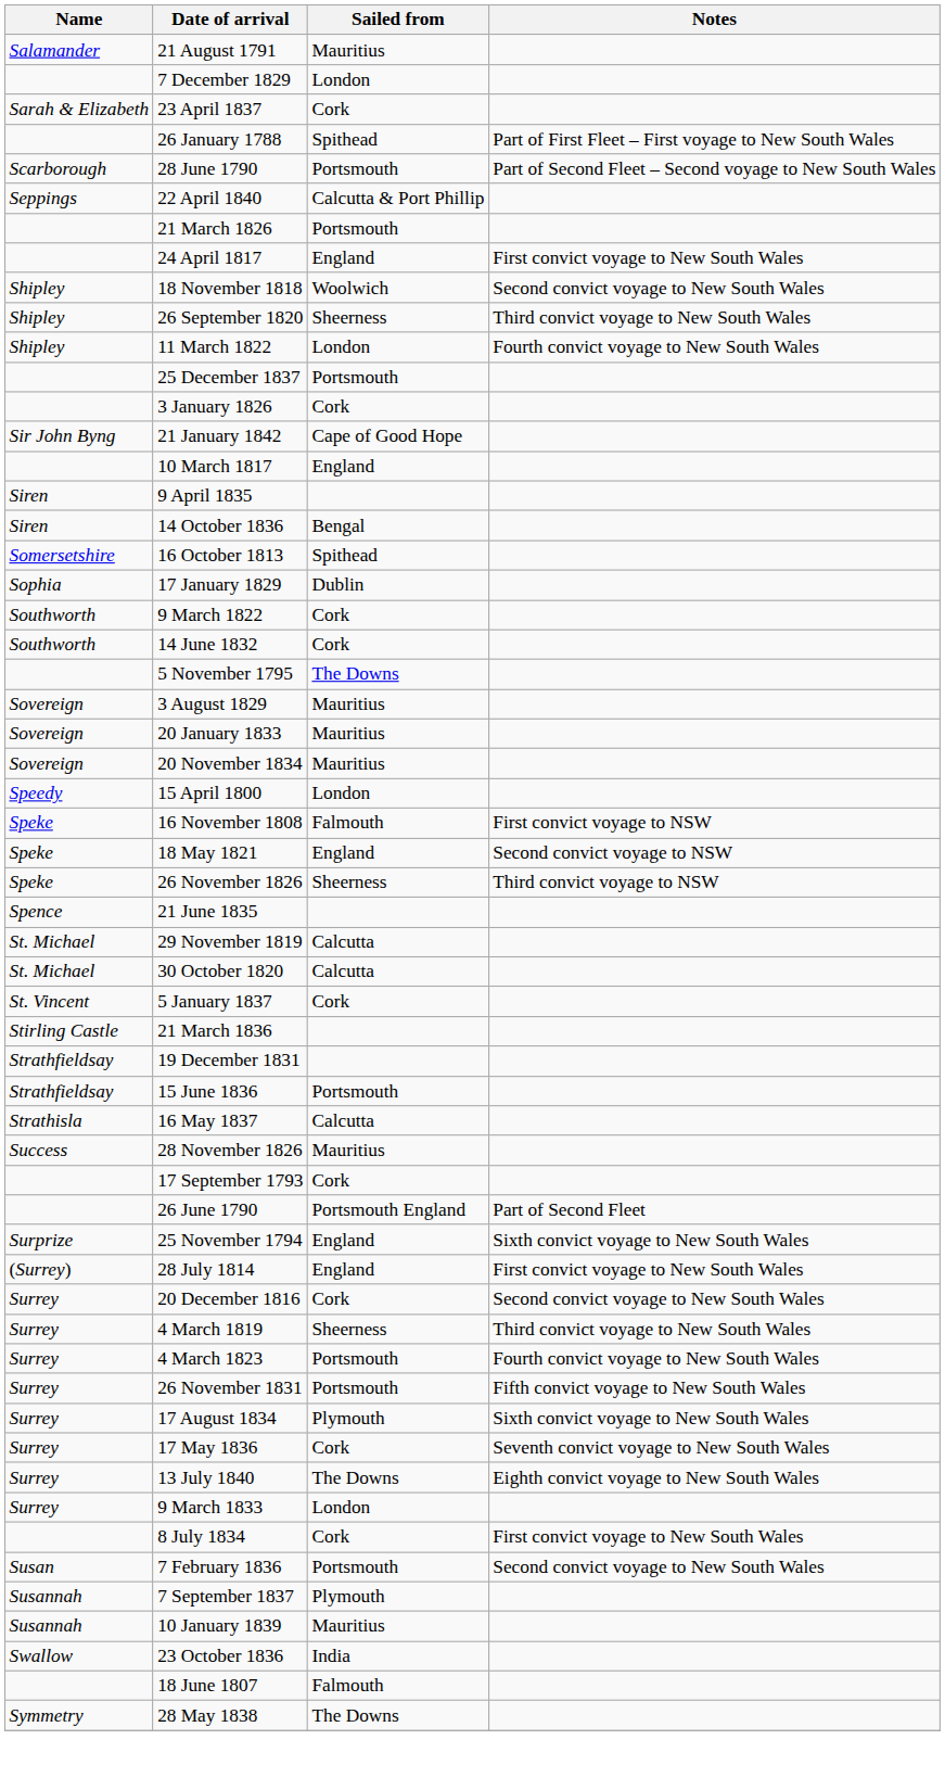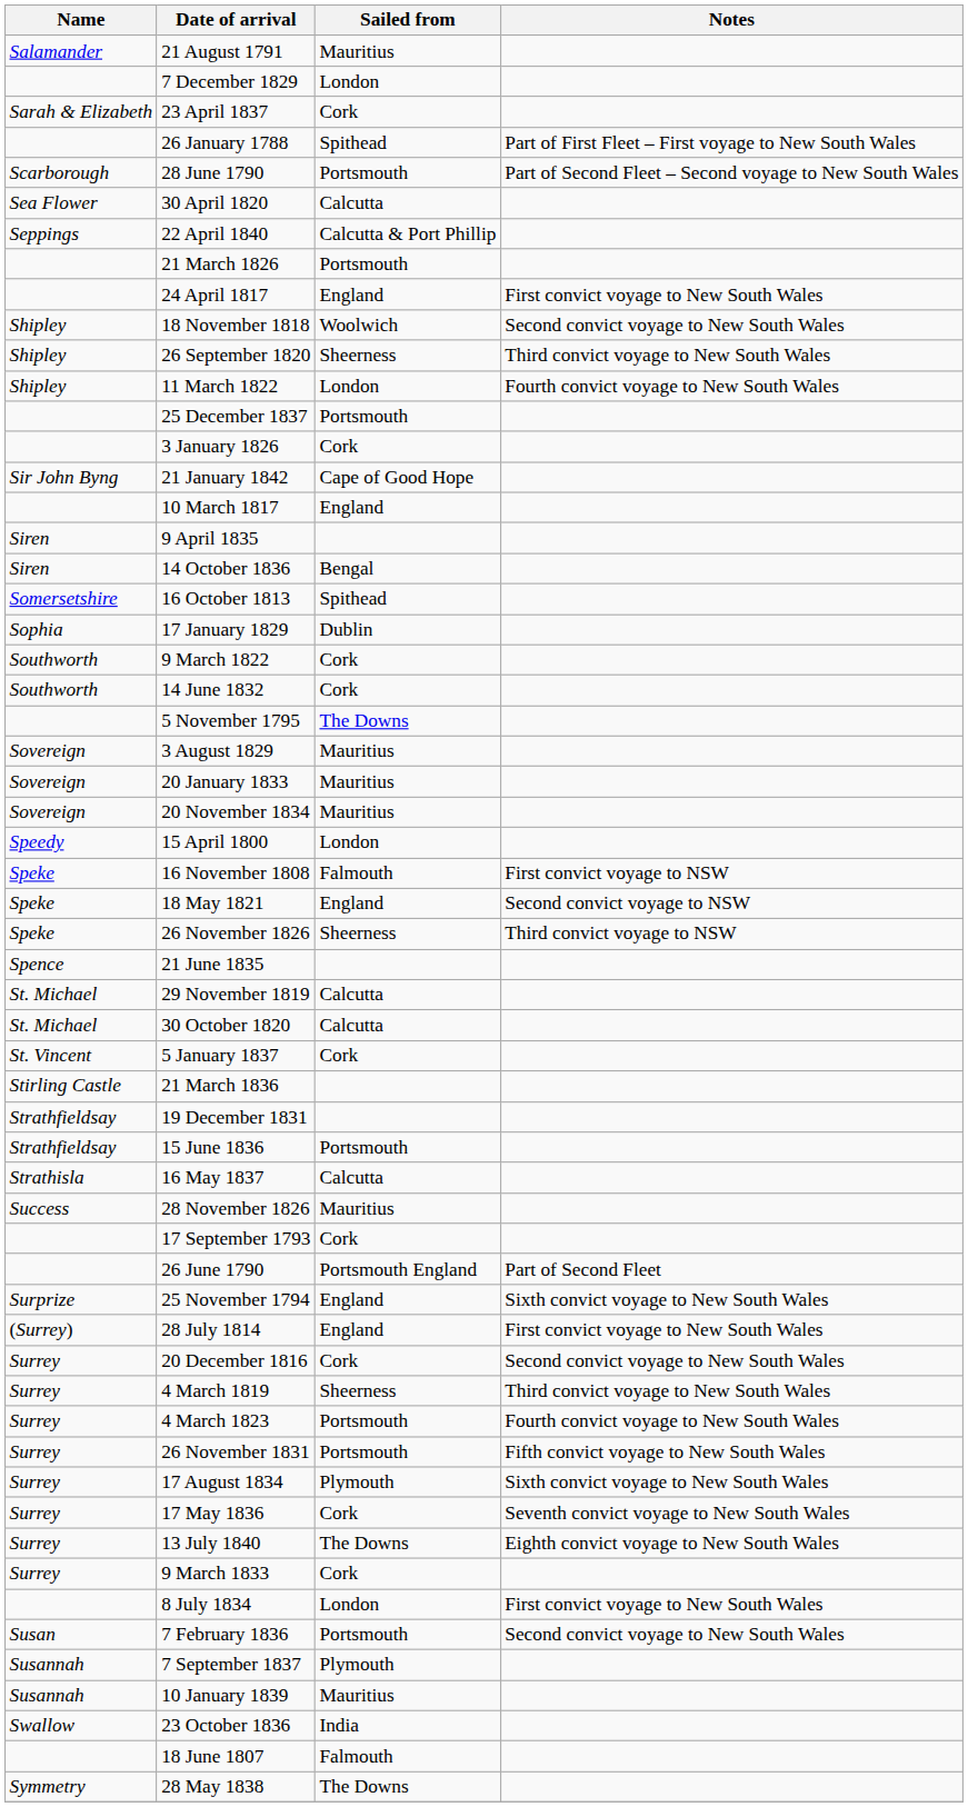 <table class="wikitable sortable" border="1">
 <tr>
 <th>Name</th>
 <th>Date of arrival</th>
 <th>Sailed from</th>
 <th>Notes</th>
 </tr>
 <tr>
 <td><a href='#'><em>Salamander</em></a></td>
 <td>21 August 1791</td>
 <td>Mauritius</td>
 <td></td>
 </tr>
 <tr>
 <td></td>
 <td>7 December 1829</td>
 <td>London</td>
 <td></td>
 </tr>
 <tr>
 <td><em>Sarah & Elizabeth</em></td>
 <td>23 April 1837</td>
 <td>Cork</td>
 <td></td>
 </tr>
 <tr>
 <td></td>
 <td>26 January 1788</td>
 <td>Spithead</td>
 <td>Part of First Fleet – First voyage to New South Wales</td>
 </tr>
 <tr>
 <td><em>Scarborough</em></td>
 <td>28 June 1790</td>
 <td>Portsmouth</td>
 <td>Part of Second Fleet – Second voyage to New South Wales</td>
+</tr>
+<tr>
+<td><em>Sea Flower</em></td>
+<td>30 April 1820</td>
+<td>Calcutta</td>
+<td></td>
 </tr>
 <tr>
 <td><em>Seppings</em></td>
 <td>22 April 1840</td>
 <td>Calcutta & Port Phillip</td>
 <td></td>
 </tr>
 <tr>
 <td></td>
 <td>21 March 1826</td>
 <td>Portsmouth</td>
 <td></td>
 </tr>
 <tr>
 <td></td>
 <td>24 April 1817</td>
 <td>England</td>
 <td>First convict voyage to New South Wales</td>
 </tr>
 <tr>
 <td><em>Shipley</em></td>
 <td>18 November 1818</td>
 <td>Woolwich</td>
 <td>Second convict voyage to New South Wales</td>
 </tr>
 <tr>
 <td><em>Shipley</em></td>
 <td>26 September 1820</td>
 <td>Sheerness</td>
 <td>Third convict voyage to New South Wales</td>
 </tr>
 <tr>
 <td><em>Shipley</em></td>
 <td>11 March 1822</td>
 <td>London</td>
 <td>Fourth convict voyage to New South Wales</td>
 </tr>
 <tr>
 <td></td>
 <td>25 December 1837</td>
 <td>Portsmouth</td>
 <td></td>
 </tr>
 <tr>
 <td></td>
 <td>3 January 1826</td>
 <td>Cork</td>
 <td></td>
 </tr>
 <tr>
 <td><em>Sir John Byng</em></td>
 <td>21 January 1842</td>
 <td>Cape of Good Hope</td>
 <td></td>
 </tr>
 <tr>
 <td></td>
 <td>10 March 1817</td>
 <td>England</td>
 <td></td>
 </tr>
 <tr>
 <td><em>Siren</em></td>
 <td>9 April 1835</td>
 <td></td>
 <td></td>
 </tr>
 <tr>
 <td><em>Siren</em></td>
 <td>14 October 1836</td>
 <td>Bengal</td>
 <td></td>
 </tr>
 <tr>
 <td><a href='#'><em>Somersetshire</em></a></td>
 <td>16 October 1813</td>
 <td>Spithead</td>
 <td></td>
 </tr>
 <tr>
 <td><em>Sophia</em></td>
 <td>17 January 1829</td>
 <td>Dublin</td>
 <td></td>
 </tr>
 <tr>
 <td><em>Southworth</em></td>
 <td>9 March 1822</td>
 <td>Cork</td>
 <td></td>
 </tr>
 <tr>
 <td><em>Southworth</em></td>
 <td>14 June 1832</td>
 <td>Cork</td>
 <td></td>
 </tr>
 <tr>
 <td></td>
 <td>5 November 1795</td>
 <td><a href='#'>The Downs</a></td>
 <td></td>
 </tr>
 <tr>
 <td><em>Sovereign</em></td>
 <td>3 August 1829</td>
 <td>Mauritius</td>
 <td></td>
 </tr>
 <tr>
 <td><em>Sovereign</em></td>
 <td>20 January 1833</td>
 <td>Mauritius</td>
 <td></td>
 </tr>
 <tr>
 <td><em>Sovereign</em></td>
 <td>20 November 1834</td>
 <td>Mauritius</td>
 <td></td>
 </tr>
 <tr>
 <td><a href='#'><em>Speedy</em></a></td>
 <td>15 April 1800</td>
 <td>London</td>
 <td></td>
 </tr>
 <tr>
 <td><a href='#'><em>Speke</em></a></td>
 <td>16 November 1808</td>
 <td>Falmouth</td>
 <td>First convict voyage to NSW</td>
 </tr>
 <tr>
 <td><em>Speke</em></td>
 <td>18 May 1821</td>
 <td>England</td>
 <td>Second convict voyage to NSW</td>
 </tr>
 <tr>
 <td><em>Speke</em></td>
 <td>26 November 1826</td>
 <td>Sheerness</td>
 <td>Third convict voyage to NSW</td>
 </tr>
 <tr>
 <td><em>Spence</em></td>
 <td>21 June 1835</td>
 <td></td>
 <td></td>
 </tr>
 <tr>
 <td><em>St. Michael</em></td>
 <td>29 November 1819</td>
 <td>Calcutta</td>
 <td></td>
 </tr>
 <tr>
 <td><em>St. Michael</em></td>
 <td>30 October 1820</td>
 <td>Calcutta</td>
 <td></td>
 </tr>
 <tr>
 <td><em>St. Vincent</em></td>
 <td>5 January 1837</td>
 <td>Cork</td>
 <td></td>
 </tr>
 <tr>
 <td><em>Stirling Castle</em></td>
 <td>21 March 1836</td>
 <td></td>
 <td></td>
 </tr>
 <tr>
 <td><em>Strathfieldsay</em></td>
 <td>19 December 1831</td>
 <td></td>
 <td></td>
 </tr>
 <tr>
 <td><em>Strathfieldsay</em></td>
 <td>15 June 1836</td>
 <td>Portsmouth</td>
 <td></td>
 </tr>
 <tr>
 <td><em>Strathisla</em></td>
 <td>16 May 1837</td>
 <td>Calcutta</td>
 <td></td>
 </tr>
 <tr>
 <td><em>Success</em></td>
 <td>28 November 1826</td>
 <td>Mauritius</td>
 <td></td>
 </tr>
 <tr>
 <td></td>
 <td>17 September 1793</td>
 <td>Cork</td>
 <td></td>
 </tr>
 <tr>
 <td></td>
 <td>26 June 1790</td>
 <td>Portsmouth England</td>
 <td>Part of Second Fleet</td>
 </tr>
 <tr>
 <td><em>Surprize</em></td>
 <td>25 November 1794</td>
 <td>England</td>
 <td>Sixth convict voyage to New South Wales</td>
 </tr>
 <tr>
 <td> (<em>Surrey</em>)</td>
 <td>28 July 1814</td>
 <td>England</td>
 <td>First convict voyage to New South Wales</td>
 </tr>
 <tr>
 <td><em>Surrey</em></td>
 <td>20 December 1816</td>
 <td>Cork</td>
 <td>Second convict voyage to New South Wales</td>
 </tr>
 <tr>
 <td><em>Surrey</em></td>
 <td>4 March 1819</td>
 <td>Sheerness</td>
 <td>Third convict voyage to New South Wales</td>
 </tr>
 <tr>
 <td><em>Surrey</em></td>
 <td>4 March 1823</td>
 <td>Portsmouth</td>
 <td>Fourth convict voyage to New South Wales</td>
 </tr>
 <tr>
 <td><em>Surrey</em></td>
 <td>26 November 1831</td>
 <td>Portsmouth</td>
 <td>Fifth convict voyage to New South Wales</td>
 </tr>
 <tr>
 <td><em>Surrey</em></td>
 <td>17 August 1834</td>
 <td>Plymouth</td>
 <td>Sixth convict voyage to New South Wales</td>
 </tr>
 <tr>
 <td><em>Surrey</em></td>
 <td>17 May 1836</td>
 <td>Cork</td>
 <td>Seventh convict voyage to New South Wales</td>
 </tr>
 <tr>
 <td><em>Surrey</em></td>
 <td>13 July 1840</td>
 <td>The Downs</td>
 <td>Eighth convict voyage to New South Wales</td>
 </tr>
 <tr>
 <td><em>Surrey</em></td>
 <td>9 March 1833</td>
-<td>London</td>
+<td>Cork</td>
 <td></td>
 </tr>
 <tr>
 <td></td>
 <td>8 July 1834</td>
-<td>Cork</td>
+<td>London</td>
 <td>First convict voyage to New South Wales</td>
 </tr>
 <tr>
 <td><em>Susan</em></td>
 <td>7 February 1836</td>
 <td>Portsmouth</td>
 <td>Second convict voyage to New South Wales</td>
 </tr>
 <tr>
 <td><em>Susannah</em></td>
 <td>7 September 1837</td>
 <td>Plymouth</td>
 <td></td>
 </tr>
 <tr>
 <td><em>Susannah</em></td>
 <td>10 January 1839</td>
 <td>Mauritius</td>
 <td></td>
 </tr>
 <tr>
 <td><em>Swallow</em></td>
 <td>23 October 1836</td>
 <td>India</td>
 <td></td>
 </tr>
 <tr>
 <td></td>
 <td>18 June 1807</td>
 <td>Falmouth</td>
 <td></td>
 </tr>
 <tr>
 <td><em>Symmetry</em></td>
 <td>28 May 1838</td>
 <td>The Downs</td>
 <td></td>
 </tr>
 <tr>
 </tr>
 </table>
